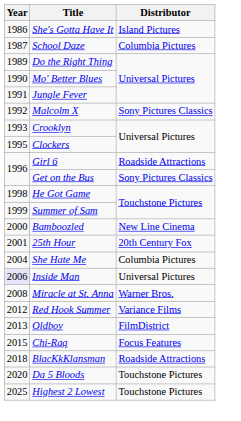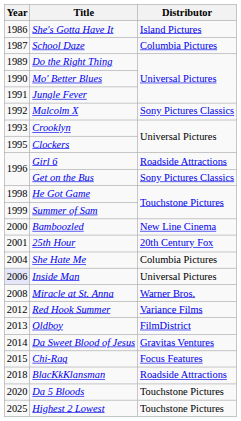 <table class="wikitable">
 <tr>
 <th>Year</th>
 <th>Title</th>
 <th>Distributor</th>
 </tr>
 <tr>
 <td>1986</td>
 <td><em><a href='#'>She's Gotta Have It</a></em></td>
 <td><a href='#'>Island Pictures</a></td>
 </tr>
 <tr>
 <td>1987</td>
 <td><em><a href='#'>School Daze</a></em></td>
 <td><a href='#'>Columbia Pictures</a></td>
 </tr>
 <tr>
 <td>1989</td>
 <td><em><a href='#'>Do the Right Thing</a></em></td>
 <td rowspan=3><a href='#'>Universal Pictures</a></td>
 </tr>
 <tr>
 <td>1990</td>
 <td><em><a href='#'>Mo' Better Blues</a></em></td>
 </tr>
 <tr>
 <td>1991</td>
 <td><em><a href='#'>Jungle Fever</a></em></td>
 </tr>
 <tr>
 <td>1992</td>
 <td><em><a href='#'>Malcolm X</a></em></td>
 <td><a href='#'>Sony Pictures Classics</a></td>
 </tr>
 <tr>
 <td>1993</td>
 <td><em><a href='#'>Crooklyn</a></em></td>
 <td rowspan=2>Universal Pictures</td>
 </tr>
 <tr>
 <td>1995</td>
 <td><em><a href='#'>Clockers</a></em></td>
 </tr>
 <tr>
 <td rowspan=2>1996</td>
 <td><em><a href='#'>Girl 6</a></em></td>
 <td><a href='#'>Roadside Attractions</a></td>
 </tr>
 <tr>
 <td><em><a href='#'>Get on the Bus</a></em></td>
 <td><a href='#'>Sony Pictures Classics</a></td>
 </tr>
 <tr>
 <td>1998</td>
 <td><em><a href='#'>He Got Game</a></em></td>
 <td rowspan=2><a href='#'>Touchstone Pictures</a></td>
 </tr>
 <tr>
 <td>1999</td>
 <td><em><a href='#'>Summer of Sam</a></em></td>
 </tr>
 <tr>
 <td>2000</td>
 <td><em><a href='#'>Bamboozled</a></em></td>
 <td><a href='#'>New Line Cinema</a></td>
 </tr>
 <tr>
 <td>2001</td>
 <td><em><a href='#'>25th Hour</a></em></td>
 <td><a href='#'>20th Century Fox</a></td>
 </tr>
 <tr>
 <td>2004</td>
 <td><em><a href='#'>She Hate Me</a></em></td>
 <td>Columbia Pictures</td>
 </tr>
 <tr>
 <td style="background: lavender;">2006</td>
 <td><em><a href='#'>Inside Man</a></em></td>
 <td>Universal Pictures</td>
 </tr>
 <tr>
 <td>2008</td>
 <td><em><a href='#'>Miracle at St. Anna</a></em></td>
 <td><a href='#'>Warner Bros.</a></td>
 </tr>
 <tr>
 <td>2012</td>
 <td><em><a href='#'>Red Hook Summer</a></em></td>
 <td><a href='#'>Variance Films</a></td>
 </tr>
 <tr>
 <td>2013</td>
 <td><em><a href='#'>Oldboy</a></em></td>
 <td><a href='#'>FilmDistrict</a></td>
 </tr>
 <tr>
+<td>2014</td>
+<td><em><a href='#'>Da Sweet Blood of Jesus</a></em></td>
+<td><a href='#'>Gravitas Ventures</a></td>
+</tr>
+<tr>
 <td>2015</td>
 <td><em><a href='#'>Chi-Raq</a></em></td>
 <td><a href='#'>Focus Features</a></td>
 </tr>
 <tr>
 <td>2018</td>
 <td><em><a href='#'>BlacKkKlansman</a></em></td>
 <td><a href='#'>Roadside Attractions</a></td>
 </tr>
 <tr>
 <td>2020</td>
 <td><em><a href='#'>Da 5 Bloods</a></em></td>
 <td>Touchstone Pictures</td>
 </tr>
 <tr>
 <td>2025</td>
 <td><em><a href='#'>Highest 2 Lowest</a></em></td>
 <td>Touchstone Pictures</td>
 </tr>
 </table>
